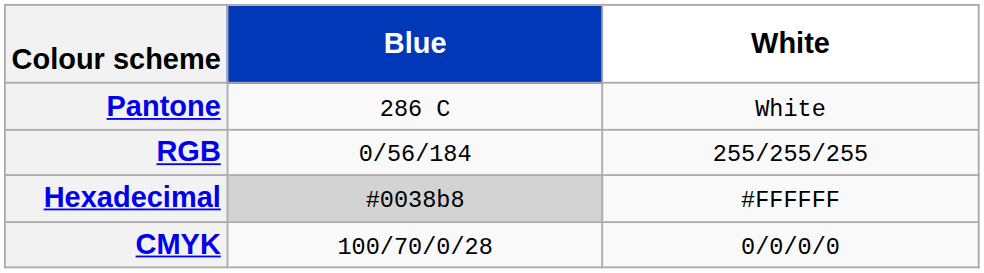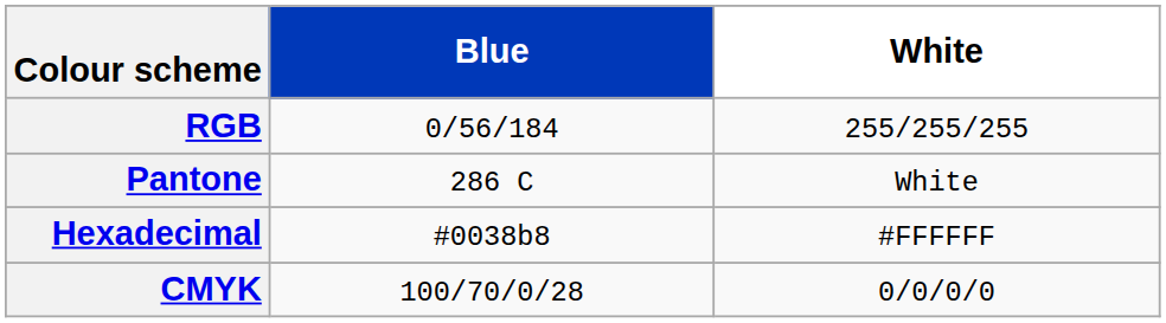 <table class="wikitable" style="text-align:center;">
 <tr>
 <th><br>Colour scheme</th>
 <th style="background:#0038b8; color:white; width:200px">Blue</th>
 <th style="background:#FFFFFF; color:black; width:200px">White</th>
 </tr>
 <tr>
+<td style="background:#F2F2F2; text-align:right"><strong><a href='#'>RGB</a></strong></td>
+<td><code>0/56/184</code></td>
+<td><code>255/255/255</code></td>
+</tr>
+<tr>
 <td style="background:#F2F2F2; text-align:right"><strong><a href='#'>Pantone</a></strong></td>
 <td><code>286 C</code></td>
 <td><code>White</code></td>
 </tr>
 <tr>
-<td style="background:#F2F2F2; text-align:right"><strong><a href='#'>RGB</a></strong></td>
-<td><code>0/56/184</code></td>
-<td><code>255/255/255</code></td>
-</tr>
-<tr>
 <td style="background:#F2F2F2; text-align:right"><strong><a href='#'>Hexadecimal</a></strong></td>
-<td style="background: lightgrey;"><code>#0038b8</code></td>
+<td><code>#0038b8</code></td>
 <td><code>#FFFFFF</code></td>
 </tr>
 <tr>
 <td style="background:#F2F2F2; text-align:right"><strong><a href='#'>CMYK</a></strong></td>
 <td><code>100/70/0/28</code></td>
 <td><code>0/0/0/0</code></td>
 </tr>
 </table>
